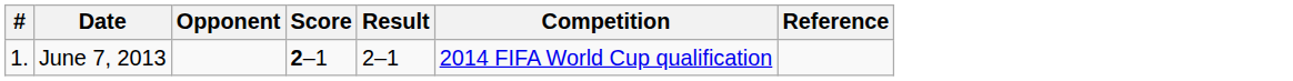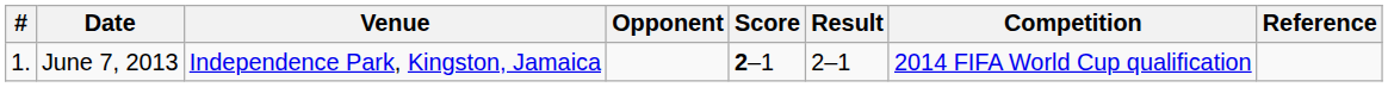 <table class="wikitable" style="font-size:100%;">
 <tr>
 <th>#</th>
 <th>Date</th>
+<th>Venue</th>
 <th>Opponent</th>
 <th>Score</th>
 <th>Result</th>
 <th>Competition</th>
 <th>Reference</th>
 </tr>
 <tr>
 <td>1.</td>
 <td>June 7, 2013</td>
+<td><a href='#'>Independence Park</a>, <a href='#'>Kingston, Jamaica</a></td>
 <td></td>
 <td><strong>2</strong>–1</td>
 <td>2–1</td>
 <td><a href='#'>2014 FIFA World Cup qualification</a></td>
 <td></td>
 </tr>
 </table>
